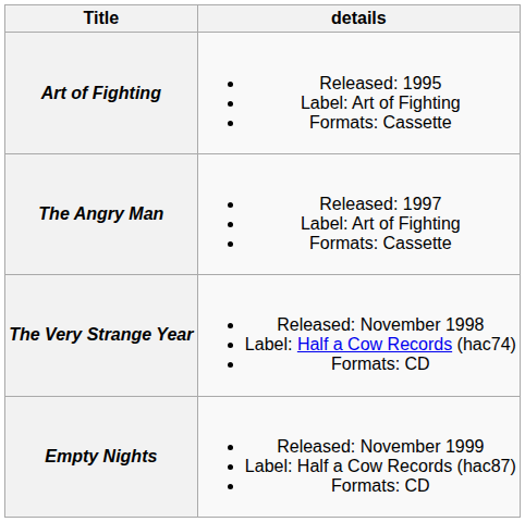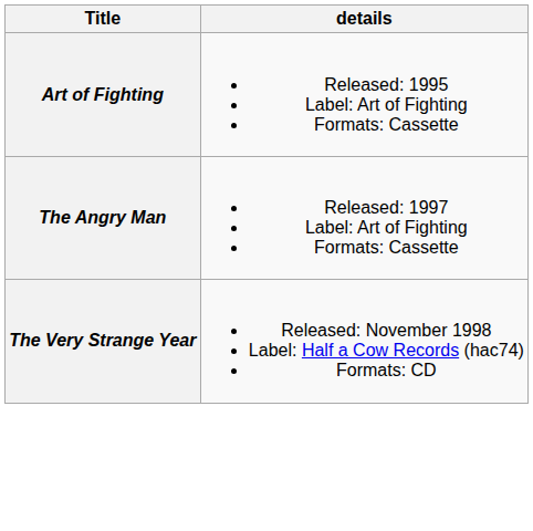 <table class="wikitable plainrowheaders" style="text-align:center;">
 <tr>
 <th>Title</th>
 <th>details</th>
 </tr>
 <tr>
 <th scope="row"><em>Art of Fighting</em></th>
 <td><br><ul><li>Released: 1995</li><li>Label: Art of Fighting</li><li>Formats: Cassette</li></ul></td>
 </tr>
 <tr>
 <th scope="row"><em>The Angry Man</em></th>
 <td><br><ul><li>Released: 1997</li><li>Label: Art of Fighting</li><li>Formats: Cassette</li></ul></td>
 </tr>
 <tr>
 <th scope="row"><em>The Very Strange Year</em></th>
 <td><br><ul><li>Released: November 1998</li><li>Label: <a href='#'>Half a Cow Records</a> (hac74)</li><li>Formats: CD</li></ul></td>
 </tr>
-<tr>
-<th scope="row"><em>Empty Nights</em></th>
-<td><br><ul><li>Released: November 1999</li><li>Label: Half a Cow Records (hac87)</li><li>Formats: CD</li></ul></td>
-</tr>
 </table>
